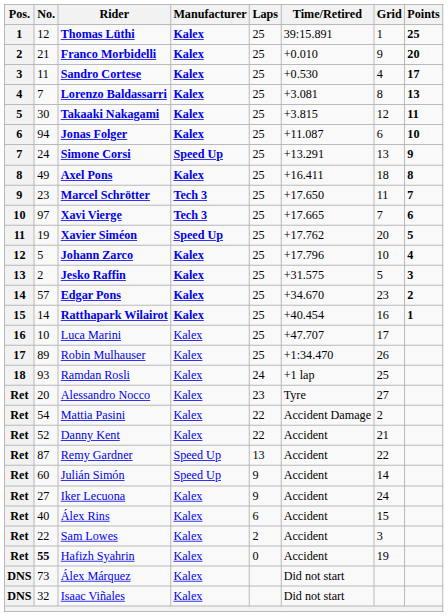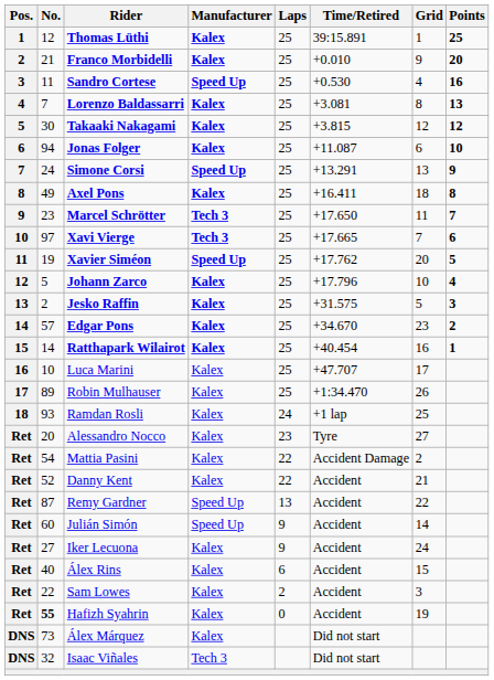 <table class="wikitable" style="font-size: 95%;">
 <tr>
 <th>Pos.</th>
 <th>No.</th>
 <th>Rider</th>
 <th>Manufacturer</th>
 <th>Laps</th>
 <th>Time/Retired</th>
 <th>Grid</th>
 <th>Points</th>
 </tr>
 <tr>
 <th>1</th>
 <td>12</td>
 <td> <strong><a href='#'>Thomas Lüthi</a></strong></td>
 <td><strong><a href='#'>Kalex</a></strong></td>
 <td>25</td>
 <td>39:15.891</td>
 <td>1</td>
 <td><strong>25</strong></td>
 </tr>
 <tr>
 <th>2</th>
 <td>21</td>
 <td> <strong><a href='#'>Franco Morbidelli</a></strong></td>
 <td><strong><a href='#'>Kalex</a></strong></td>
 <td>25</td>
 <td>+0.010</td>
 <td>9</td>
 <td><strong>20</strong></td>
 </tr>
 <tr>
 <th>3</th>
 <td>11</td>
 <td> <strong><a href='#'>Sandro Cortese</a></strong></td>
-<td><strong><a href='#'>Kalex</a></strong></td>
+<td><strong><a href='#'>Speed Up</a></strong></td>
 <td>25</td>
 <td>+0.530</td>
 <td>4</td>
-<td><strong>17</strong></td>
+<td><strong>16</strong></td>
 </tr>
 <tr>
 <th>4</th>
 <td>7</td>
 <td> <strong><a href='#'>Lorenzo Baldassarri</a></strong></td>
 <td><strong><a href='#'>Kalex</a></strong></td>
 <td>25</td>
 <td>+3.081</td>
 <td>8</td>
 <td><strong>13</strong></td>
 </tr>
 <tr>
 <th>5</th>
 <td>30</td>
 <td> <strong><a href='#'>Takaaki Nakagami</a></strong></td>
 <td><strong><a href='#'>Kalex</a></strong></td>
 <td>25</td>
 <td>+3.815</td>
 <td>12</td>
-<td><strong>11</strong></td>
+<td><strong>12</strong></td>
 </tr>
 <tr>
 <th>6</th>
 <td>94</td>
 <td> <strong><a href='#'>Jonas Folger</a></strong></td>
 <td><strong><a href='#'>Kalex</a></strong></td>
 <td>25</td>
 <td>+11.087</td>
 <td>6</td>
 <td><strong>10</strong></td>
 </tr>
 <tr>
 <th>7</th>
 <td>24</td>
 <td> <strong><a href='#'>Simone Corsi</a></strong></td>
 <td><strong><a href='#'>Speed Up</a></strong></td>
 <td>25</td>
 <td>+13.291</td>
 <td>13</td>
 <td><strong>9</strong></td>
 </tr>
 <tr>
 <th>8</th>
 <td>49</td>
 <td> <strong><a href='#'>Axel Pons</a></strong></td>
 <td><strong><a href='#'>Kalex</a></strong></td>
 <td>25</td>
 <td>+16.411</td>
 <td>18</td>
 <td><strong>8</strong></td>
 </tr>
 <tr>
 <th>9</th>
 <td>23</td>
 <td> <strong><a href='#'>Marcel Schrötter</a></strong></td>
 <td><strong><a href='#'>Tech 3</a></strong></td>
 <td>25</td>
 <td>+17.650</td>
 <td>11</td>
 <td><strong>7</strong></td>
 </tr>
 <tr>
 <th>10</th>
 <td>97</td>
 <td> <strong><a href='#'>Xavi Vierge</a></strong></td>
 <td><strong><a href='#'>Tech 3</a></strong></td>
 <td>25</td>
 <td>+17.665</td>
 <td>7</td>
 <td><strong>6</strong></td>
 </tr>
 <tr>
 <th>11</th>
 <td>19</td>
 <td> <strong><a href='#'>Xavier Siméon</a></strong></td>
 <td><strong><a href='#'>Speed Up</a></strong></td>
 <td>25</td>
 <td>+17.762</td>
 <td>20</td>
 <td><strong>5</strong></td>
 </tr>
 <tr>
 <th>12</th>
 <td>5</td>
 <td> <strong><a href='#'>Johann Zarco</a></strong></td>
 <td><strong><a href='#'>Kalex</a></strong></td>
 <td>25</td>
 <td>+17.796</td>
 <td>10</td>
 <td><strong>4</strong></td>
 </tr>
 <tr>
 <th>13</th>
 <td>2</td>
 <td> <strong><a href='#'>Jesko Raffin</a></strong></td>
 <td><strong><a href='#'>Kalex</a></strong></td>
 <td>25</td>
 <td>+31.575</td>
 <td>5</td>
 <td><strong>3</strong></td>
 </tr>
 <tr>
 <th>14</th>
 <td>57</td>
 <td> <strong><a href='#'>Edgar Pons</a></strong></td>
 <td><strong><a href='#'>Kalex</a></strong></td>
 <td>25</td>
 <td>+34.670</td>
 <td>23</td>
 <td><strong>2</strong></td>
 </tr>
 <tr>
 <th>15</th>
 <td>14</td>
 <td> <strong><a href='#'>Ratthapark Wilairot</a></strong></td>
 <td><strong><a href='#'>Kalex</a></strong></td>
 <td>25</td>
 <td>+40.454</td>
 <td>16</td>
 <td><strong>1</strong></td>
 </tr>
 <tr>
 <th>16</th>
 <td>10</td>
 <td> <a href='#'>Luca Marini</a></td>
 <td><a href='#'>Kalex</a></td>
 <td>25</td>
 <td>+47.707</td>
 <td>17</td>
 <td></td>
 </tr>
 <tr>
 <th>17</th>
 <td>89</td>
 <td> <a href='#'>Robin Mulhauser</a></td>
 <td><a href='#'>Kalex</a></td>
 <td>25</td>
 <td>+1:34.470</td>
 <td>26</td>
 <td></td>
 </tr>
 <tr>
 <th>18</th>
 <td>93</td>
 <td> <a href='#'>Ramdan Rosli</a></td>
 <td><a href='#'>Kalex</a></td>
 <td>24</td>
 <td>+1 lap</td>
 <td>25</td>
 <td></td>
 </tr>
 <tr>
 <th>Ret</th>
 <td>20</td>
 <td> <a href='#'>Alessandro Nocco</a></td>
 <td><a href='#'>Kalex</a></td>
 <td>23</td>
 <td>Tyre</td>
 <td>27</td>
 <td></td>
 </tr>
 <tr>
 <th>Ret</th>
 <td>54</td>
 <td> <a href='#'>Mattia Pasini</a></td>
 <td><a href='#'>Kalex</a></td>
 <td>22</td>
 <td>Accident Damage</td>
 <td>2</td>
 <td></td>
 </tr>
 <tr>
 <th>Ret</th>
 <td>52</td>
 <td> <a href='#'>Danny Kent</a></td>
 <td><a href='#'>Kalex</a></td>
 <td>22</td>
 <td>Accident</td>
 <td>21</td>
 <td></td>
 </tr>
 <tr>
 <th>Ret</th>
 <td>87</td>
 <td> <a href='#'>Remy Gardner</a></td>
 <td><a href='#'>Speed Up</a></td>
 <td>13</td>
 <td>Accident</td>
 <td>22</td>
 <td></td>
 </tr>
 <tr>
 <th>Ret</th>
 <td>60</td>
 <td> <a href='#'>Julián Simón</a></td>
 <td><a href='#'>Speed Up</a></td>
 <td>9</td>
 <td>Accident</td>
 <td>14</td>
 <td></td>
 </tr>
 <tr>
 <th>Ret</th>
 <td>27</td>
 <td> <a href='#'>Iker Lecuona</a></td>
 <td><a href='#'>Kalex</a></td>
 <td>9</td>
 <td>Accident</td>
 <td>24</td>
 <td></td>
 </tr>
 <tr>
 <th>Ret</th>
 <td>40</td>
 <td> <a href='#'>Álex Rins</a></td>
 <td><a href='#'>Kalex</a></td>
 <td>6</td>
 <td>Accident</td>
 <td>15</td>
 <td></td>
 </tr>
 <tr>
 <th>Ret</th>
 <td>22</td>
 <td> <a href='#'>Sam Lowes</a></td>
 <td><a href='#'>Kalex</a></td>
 <td>2</td>
 <td>Accident</td>
 <td>3</td>
 <td></td>
 </tr>
 <tr>
 <th>Ret</th>
 <td><strong>55</strong></td>
 <td> <a href='#'>Hafizh Syahrin</a></td>
 <td><a href='#'>Kalex</a></td>
 <td>0</td>
 <td>Accident</td>
 <td>19</td>
 <td></td>
 </tr>
 <tr>
 <th>DNS</th>
 <td>73</td>
 <td> <a href='#'>Álex Márquez</a></td>
 <td><a href='#'>Kalex</a></td>
 <td></td>
 <td>Did not start</td>
 <td></td>
 <td></td>
 </tr>
 <tr>
 <th>DNS</th>
 <td>32</td>
 <td> <a href='#'>Isaac Viñales</a></td>
-<td><a href='#'>Kalex</a></td>
+<td><a href='#'>Tech 3</a></td>
 <td></td>
 <td>Did not start</td>
 <td></td>
 <td></td>
 </tr>
 <tr>
 <th colspan=8></th>
 </tr>
 </table>
